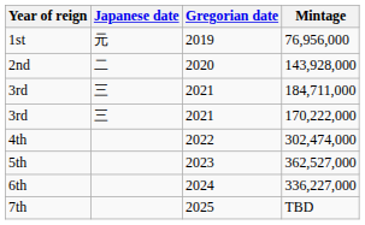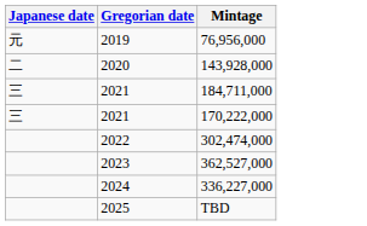 <table class="wikitable sortable">
 <tr>
-<th>Year of reign</th>
 <th class="unsortable"><a href='#'>Japanese date</a></th>
 <th><a href='#'>Gregorian date</a></th>
 <th>Mintage</th>
 </tr>
 <tr>
-<td>1st</td>
 <td>元</td>
 <td>2019</td>
 <td>76,956,000</td>
 </tr>
 <tr>
-<td>2nd</td>
 <td>二</td>
 <td>2020</td>
 <td>143,928,000</td>
 </tr>
 <tr>
-<td>3rd</td>
 <td>三</td>
 <td>2021 </td>
 <td>184,711,000</td>
 </tr>
 <tr>
-<td>3rd</td>
 <td>三</td>
 <td>2021 </td>
 <td>170,222,000</td>
 </tr>
 <tr>
-<td>4th</td>
 <td></td>
 <td>2022</td>
 <td>302,474,000</td>
 </tr>
 <tr>
-<td>5th</td>
 <td></td>
 <td>2023</td>
 <td>362,527,000</td>
 </tr>
 <tr>
-<td>6th</td>
 <td></td>
 <td>2024</td>
 <td>336,227,000</td>
 </tr>
 <tr>
-<td>7th</td>
 <td></td>
 <td>2025</td>
 <td>TBD</td>
 </tr>
 </table>
